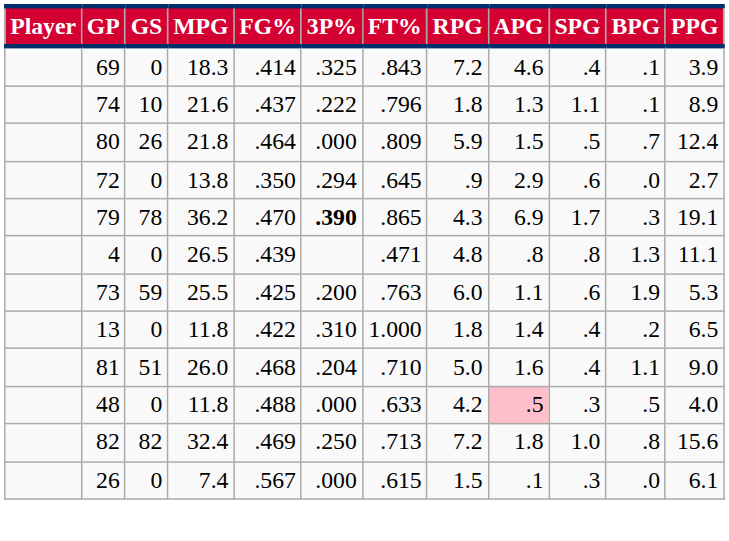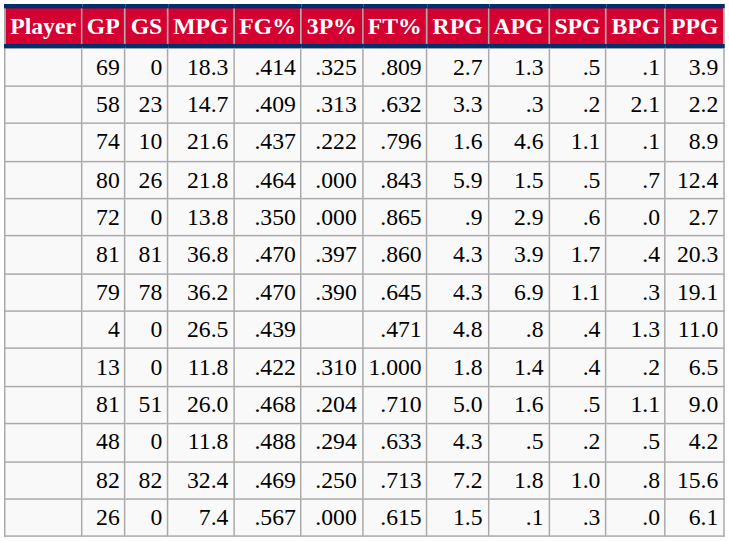 <table class="wikitable sortable" style="text-align:right;">
 <tr>
 <th style="background:#D50032; color:#FFFFFF; border-top:#002F6C 3px solid; border-bottom:#002F6C 3px solid;">Player</th>
 <th style="background:#D50032; color:#FFFFFF; border-top:#002F6C 3px solid; border-bottom:#002F6C 3px solid;">GP</th>
 <th style="background:#D50032; color:#FFFFFF; border-top:#002F6C 3px solid; border-bottom:#002F6C 3px solid;">GS</th>
 <th style="background:#D50032; color:#FFFFFF; border-top:#002F6C 3px solid; border-bottom:#002F6C 3px solid;">MPG</th>
 <th style="background:#D50032; color:#FFFFFF; border-top:#002F6C 3px solid; border-bottom:#002F6C 3px solid;">FG%</th>
 <th style="background:#D50032; color:#FFFFFF; border-top:#002F6C 3px solid; border-bottom:#002F6C 3px solid;">3P%</th>
 <th style="background:#D50032; color:#FFFFFF; border-top:#002F6C 3px solid; border-bottom:#002F6C 3px solid;">FT%</th>
 <th style="background:#D50032; color:#FFFFFF; border-top:#002F6C 3px solid; border-bottom:#002F6C 3px solid;">RPG</th>
 <th style="background:#D50032; color:#FFFFFF; border-top:#002F6C 3px solid; border-bottom:#002F6C 3px solid;">APG</th>
 <th style="background:#D50032; color:#FFFFFF; border-top:#002F6C 3px solid; border-bottom:#002F6C 3px solid;">SPG</th>
 <th style="background:#D50032; color:#FFFFFF; border-top:#002F6C 3px solid; border-bottom:#002F6C 3px solid;">BPG</th>
 <th style="background:#D50032; color:#FFFFFF; border-top:#002F6C 3px solid; border-bottom:#002F6C 3px solid;">PPG</th>
 </tr>
 <tr>
 <td style="text-align:left;"></td>
 <td>69</td>
 <td>0</td>
 <td>18.3</td>
 <td>.414</td>
 <td>.325</td>
-<td>.843</td>
-<td>7.2</td>
-<td>4.6</td>
-<td>.4</td>
+<td>.809</td>
+<td>2.7</td>
+<td>1.3</td>
+<td>.5</td>
 <td>.1</td>
 <td>3.9</td>
+</tr>
+<tr>
+<td style="text-align:left;"></td>
+<td>58</td>
+<td>23</td>
+<td>14.7</td>
+<td>.409</td>
+<td>.313</td>
+<td>.632</td>
+<td>3.3</td>
+<td>.3</td>
+<td>.2</td>
+<td>2.1</td>
+<td>2.2</td>
 </tr>
 <tr>
 <td style="text-align:left;"></td>
 <td>74</td>
 <td>10</td>
 <td>21.6</td>
 <td>.437</td>
 <td>.222</td>
 <td>.796</td>
-<td>1.8</td>
-<td>1.3</td>
+<td>1.6</td>
+<td>4.6</td>
 <td>1.1</td>
 <td>.1</td>
 <td>8.9</td>
 </tr>
 <tr>
 <td style="text-align:left;"></td>
 <td>80</td>
 <td>26</td>
 <td>21.8</td>
 <td>.464</td>
 <td>.000</td>
-<td>.809</td>
+<td>.843</td>
 <td>5.9</td>
 <td>1.5</td>
 <td>.5</td>
 <td>.7</td>
 <td>12.4</td>
 </tr>
 <tr>
 <td style="text-align:left;"></td>
 <td>72</td>
 <td>0</td>
 <td>13.8</td>
 <td>.350</td>
-<td>.294</td>
-<td>.645</td>
+<td>.000</td>
+<td>.865</td>
 <td>.9</td>
 <td>2.9</td>
 <td>.6</td>
 <td>.0</td>
 <td>2.7</td>
 </tr>
 <tr>
 <td style="text-align:left;"></td>
+<td>81</td>
+<td>81</td>
+<td>36.8</td>
+<td>.470</td>
+<td>.397</td>
+<td>.860</td>
+<td>4.3</td>
+<td>3.9</td>
+<td>1.7</td>
+<td>.4</td>
+<td>20.3</td>
+</tr>
+<tr>
+<td style="text-align:left;"></td>
 <td>79</td>
 <td>78</td>
 <td>36.2</td>
 <td>.470</td>
-<td><strong>.390</strong></td>
-<td>.865</td>
+<td>.390</td>
+<td>.645</td>
 <td>4.3</td>
 <td>6.9</td>
-<td>1.7</td>
+<td>1.1</td>
 <td>.3</td>
 <td>19.1</td>
 </tr>
 <tr>
 <td style="text-align:left;"></td>
 <td>4</td>
 <td>0</td>
 <td>26.5</td>
 <td>.439</td>
 <td></td>
 <td>.471</td>
 <td>4.8</td>
 <td>.8</td>
-<td>.8</td>
+<td>.4</td>
 <td>1.3</td>
-<td>11.1</td>
-</tr>
-<tr>
-<td style="text-align:left;"></td>
-<td>73</td>
-<td>59</td>
-<td>25.5</td>
-<td>.425</td>
-<td>.200</td>
-<td>.763</td>
-<td>6.0</td>
-<td>1.1</td>
-<td>.6</td>
-<td>1.9</td>
-<td>5.3</td>
+<td>11.0</td>
 </tr>
 <tr>
 <td style="text-align:left;"></td>
 <td>13</td>
 <td>0</td>
 <td>11.8</td>
 <td>.422</td>
 <td>.310</td>
 <td>1.000</td>
 <td>1.8</td>
 <td>1.4</td>
 <td>.4</td>
 <td>.2</td>
 <td>6.5</td>
 </tr>
 <tr>
 <td style="text-align:left;"></td>
 <td>81</td>
 <td>51</td>
 <td>26.0</td>
 <td>.468</td>
 <td>.204</td>
 <td>.710</td>
 <td>5.0</td>
 <td>1.6</td>
-<td>.4</td>
+<td>.5</td>
 <td>1.1</td>
 <td>9.0</td>
 </tr>
 <tr>
 <td style="text-align:left;"></td>
 <td>48</td>
 <td>0</td>
 <td>11.8</td>
 <td>.488</td>
-<td>.000</td>
+<td>.294</td>
 <td>.633</td>
+<td>4.3</td>
+<td>.5</td>
+<td>.2</td>
+<td>.5</td>
 <td>4.2</td>
-<td style="background: pink;">.5</td>
-<td>.3</td>
-<td>.5</td>
-<td>4.0</td>
 </tr>
 <tr>
 <td style="text-align:left;"></td>
 <td>82</td>
 <td>82</td>
 <td>32.4</td>
 <td>.469</td>
 <td>.250</td>
 <td>.713</td>
 <td>7.2</td>
 <td>1.8</td>
 <td>1.0</td>
 <td>.8</td>
 <td>15.6</td>
 </tr>
 <tr>
 <td style="text-align:left;"></td>
 <td>26</td>
 <td>0</td>
 <td>7.4</td>
 <td>.567</td>
 <td>.000</td>
 <td>.615</td>
 <td>1.5</td>
 <td>.1</td>
 <td>.3</td>
 <td>.0</td>
 <td>6.1</td>
 </tr>
 </table>
